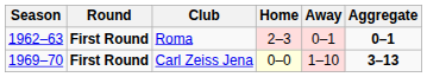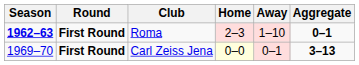 <table class="wikitable">
 <tr>
 <th>Season</th>
 <th>Round</th>
 <th>Club</th>
 <th>Home</th>
 <th>Away</th>
 <th>Aggregate</th>
 </tr>
 <tr>
-<td><a href='#'>1962–63</a></td>
+<td><strong><a href='#'>1962–63</a></strong></td>
 <td><strong>First Round</strong></td>
 <td> <a href='#'>Roma</a></td>
 <td bgcolor="#ffdddd" style="text-align:center;">2–3</td>
-<td bgcolor="#ffdddd" style="text-align:center;">0–1</td>
+<td bgcolor="#ffdddd" style="text-align:center;">1–10</td>
 <td style="text-align:center;"><strong>0–1</strong></td>
 </tr>
 <tr>
 <td><a href='#'>1969–70</a></td>
 <td><strong>First Round</strong></td>
 <td> <a href='#'>Carl Zeiss Jena</a></td>
 <td bgcolor="#ffffdd" style="text-align:center;">0–0</td>
-<td bgcolor="#ffdddd" style="text-align:center;">1–10</td>
+<td bgcolor="#ffdddd" style="text-align:center;">0–1</td>
 <td style="text-align:center;"><strong>3–13</strong></td>
 </tr>
 </table>
